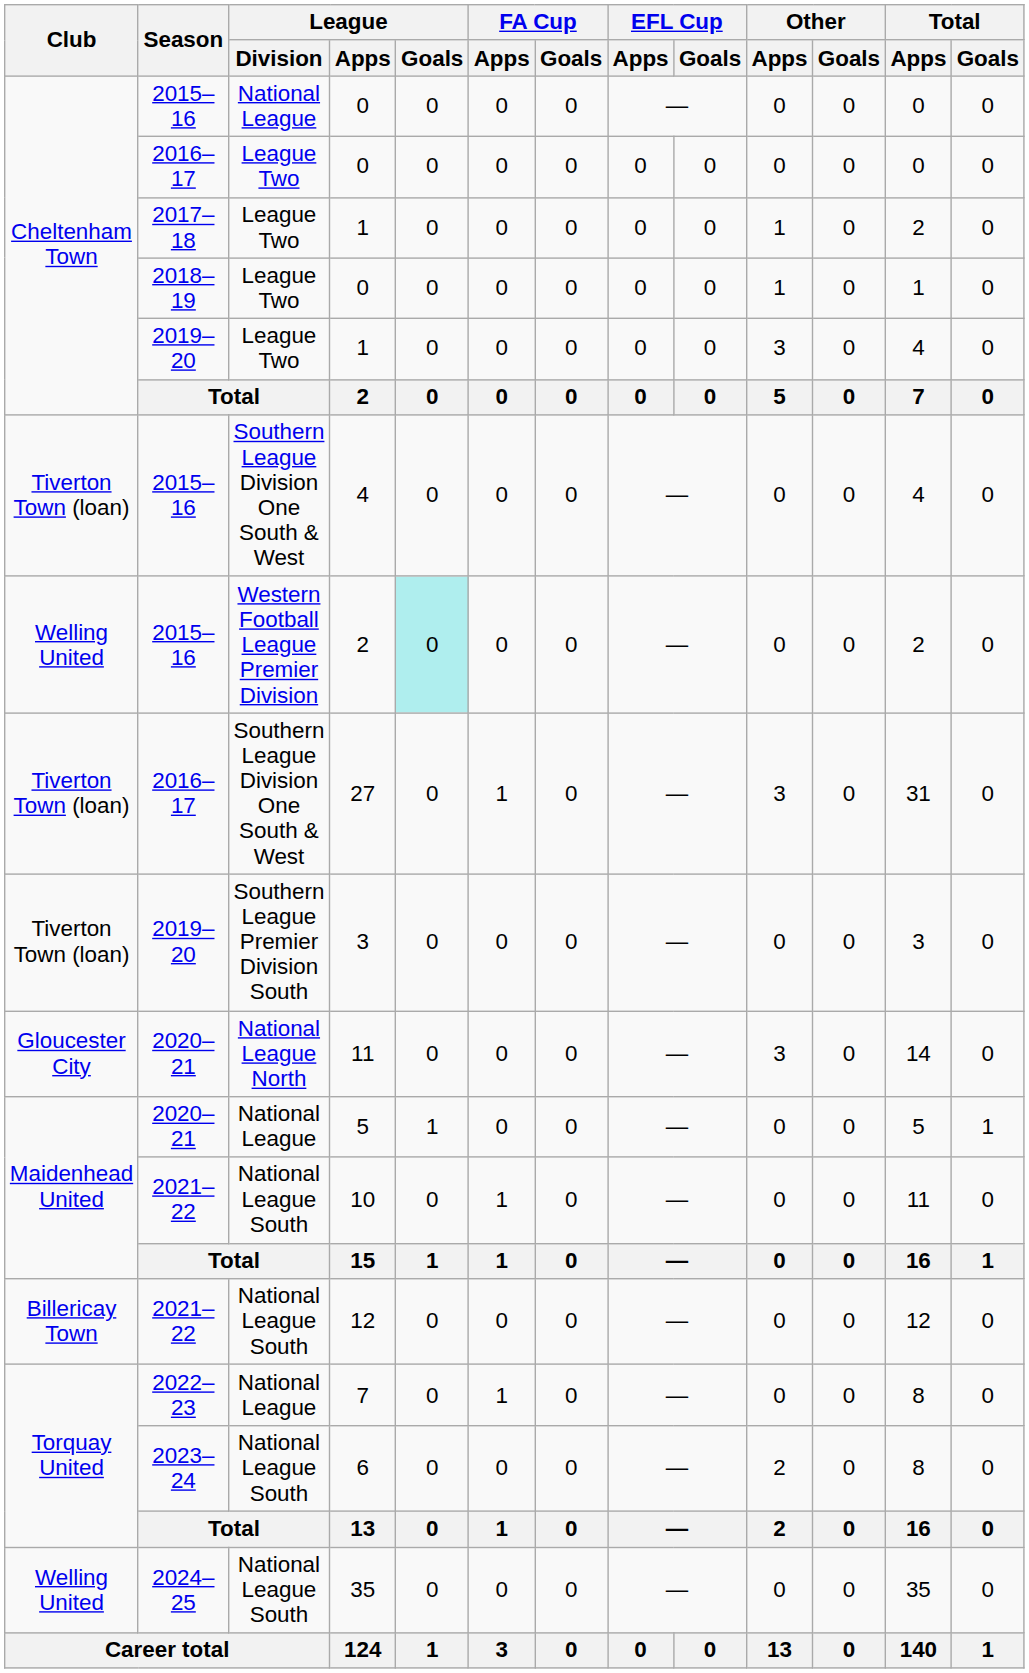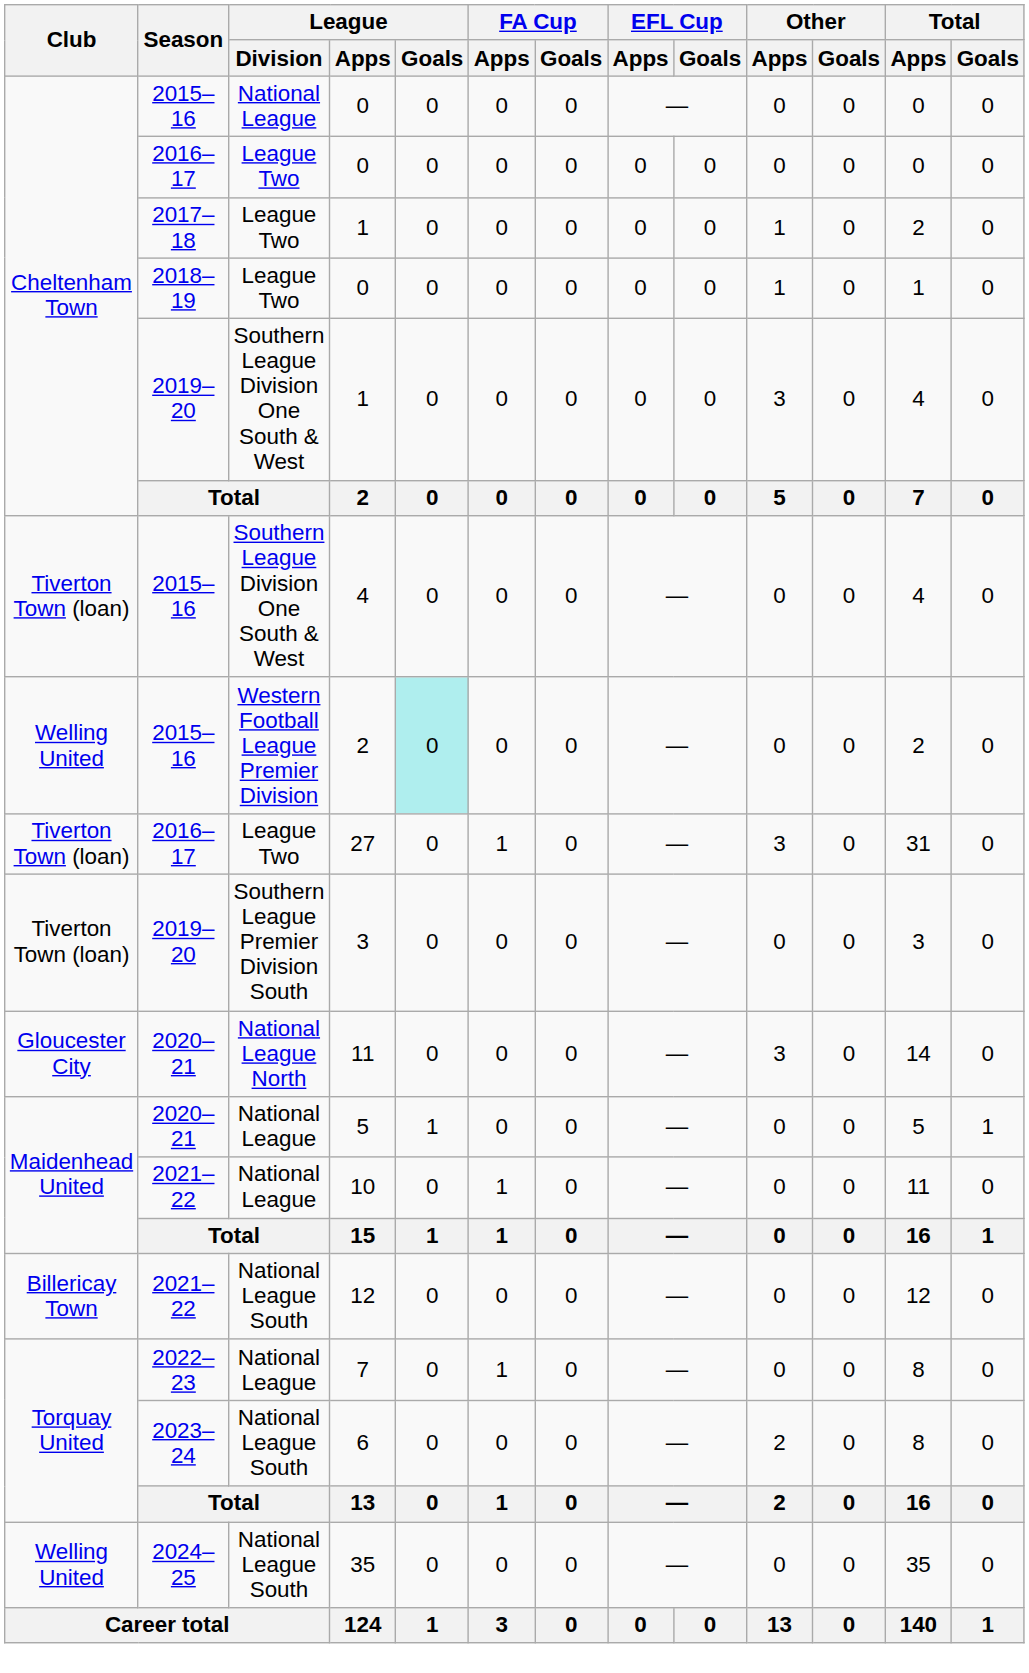 <table class="wikitable" style="text-align: center;">
 <tr>
 <th rowspan="2">Club</th>
 <th rowspan="2">Season</th>
 <th colspan="3">League</th>
 <th colspan="2"><a href='#'>FA Cup</a></th>
 <th colspan="2"><a href='#'>EFL Cup</a></th>
 <th colspan="2">Other</th>
 <th colspan="2">Total</th>
 </tr>
 <tr>
 <th>Division</th>
 <th>Apps</th>
 <th>Goals</th>
 <th>Apps</th>
 <th>Goals</th>
 <th>Apps</th>
 <th>Goals</th>
 <th>Apps</th>
 <th>Goals</th>
 <th>Apps</th>
 <th>Goals</th>
 </tr>
 <tr>
 <td rowspan="6" valign="center"><a href='#'>Cheltenham Town</a></td>
 <td><a href='#'>2015–16</a></td>
 <td><a href='#'>National League</a></td>
 <td>0</td>
 <td>0</td>
 <td>0</td>
 <td>0</td>
 <td colspan="2">—</td>
 <td>0</td>
 <td>0</td>
 <td>0</td>
 <td>0</td>
 </tr>
 <tr>
 <td><a href='#'>2016–17</a></td>
 <td><a href='#'>League Two</a></td>
 <td>0</td>
 <td>0</td>
 <td>0</td>
 <td>0</td>
 <td>0</td>
 <td>0</td>
 <td>0</td>
 <td>0</td>
 <td>0</td>
 <td>0</td>
 </tr>
 <tr>
 <td><a href='#'>2017–18</a></td>
 <td>League Two</td>
 <td>1</td>
 <td>0</td>
 <td>0</td>
 <td>0</td>
 <td>0</td>
 <td>0</td>
 <td>1</td>
 <td>0</td>
 <td>2</td>
 <td>0</td>
 </tr>
 <tr>
 <td><a href='#'>2018–19</a></td>
 <td>League Two</td>
 <td>0</td>
 <td>0</td>
 <td>0</td>
 <td>0</td>
 <td>0</td>
 <td>0</td>
 <td>1</td>
 <td>0</td>
 <td>1</td>
 <td>0</td>
 </tr>
 <tr>
 <td><a href='#'>2019–20</a></td>
-<td>League Two</td>
+<td>Southern League Division One South & West</td>
 <td>1</td>
 <td>0</td>
 <td>0</td>
 <td>0</td>
 <td>0</td>
 <td>0</td>
 <td>3</td>
 <td>0</td>
 <td>4</td>
 <td>0</td>
 </tr>
 <tr>
 <th colspan="2">Total</th>
 <th>2</th>
 <th>0</th>
 <th>0</th>
 <th>0</th>
 <th>0</th>
 <th>0</th>
 <th>5</th>
 <th>0</th>
 <th>7</th>
 <th>0</th>
 </tr>
 <tr>
 <td><a href='#'>Tiverton Town</a> (loan)</td>
 <td><a href='#'>2015–16</a></td>
 <td><a href='#'>Southern League</a> Division One South & West</td>
 <td>4</td>
 <td>0</td>
 <td>0</td>
 <td>0</td>
 <td colspan="2">—</td>
 <td>0</td>
 <td>0</td>
 <td>4</td>
 <td>0</td>
 </tr>
 <tr>
 <td><a href='#'>Welling United</a></td>
 <td><a href='#'>2015–16</a></td>
 <td><a href='#'>Western Football League Premier Division</a></td>
 <td>2</td>
 <td style="background: paleturquoise;">0</td>
 <td>0</td>
 <td>0</td>
 <td colspan="2">—</td>
 <td>0</td>
 <td>0</td>
 <td>2</td>
 <td>0</td>
 </tr>
 <tr>
 <td><a href='#'>Tiverton Town</a> (loan)</td>
 <td><a href='#'>2016–17</a></td>
-<td>Southern League Division One South & West</td>
+<td>League Two</td>
 <td>27</td>
 <td>0</td>
 <td>1</td>
 <td>0</td>
 <td colspan="2">—</td>
 <td>3</td>
 <td>0</td>
 <td>31</td>
 <td>0</td>
 </tr>
 <tr>
 <td>Tiverton Town (loan)</td>
 <td><a href='#'>2019–20</a></td>
 <td>Southern League Premier Division South</td>
 <td>3</td>
 <td>0</td>
 <td>0</td>
 <td>0</td>
 <td colspan="2">—</td>
 <td>0</td>
 <td>0</td>
 <td>3</td>
 <td>0</td>
 </tr>
 <tr>
 <td><a href='#'>Gloucester City</a></td>
 <td><a href='#'>2020–21</a></td>
 <td><a href='#'>National League North</a></td>
 <td>11</td>
 <td>0</td>
 <td>0</td>
 <td>0</td>
 <td colspan="2">—</td>
 <td>3</td>
 <td>0</td>
 <td>14</td>
 <td>0</td>
 </tr>
 <tr>
 <td rowspan="3"><a href='#'>Maidenhead United</a></td>
 <td><a href='#'>2020–21</a></td>
 <td>National League</td>
 <td>5</td>
 <td>1</td>
 <td>0</td>
 <td>0</td>
 <td colspan="2">—</td>
 <td>0</td>
 <td>0</td>
 <td>5</td>
 <td>1</td>
 </tr>
 <tr>
 <td><a href='#'>2021–22</a></td>
-<td>National League South</td>
+<td>National League</td>
 <td>10</td>
 <td>0</td>
 <td>1</td>
 <td>0</td>
 <td colspan="2">—</td>
 <td>0</td>
 <td>0</td>
 <td>11</td>
 <td>0</td>
 </tr>
 <tr>
 <th colspan="2">Total</th>
 <th>15</th>
 <th>1</th>
 <th>1</th>
 <th>0</th>
 <th colspan="2">—</th>
 <th>0</th>
 <th>0</th>
 <th>16</th>
 <th>1</th>
 </tr>
 <tr>
 <td><a href='#'>Billericay Town</a></td>
 <td><a href='#'>2021–22</a></td>
 <td>National League South</td>
 <td>12</td>
 <td>0</td>
 <td>0</td>
 <td>0</td>
 <td colspan="2">—</td>
 <td>0</td>
 <td>0</td>
 <td>12</td>
 <td>0</td>
 </tr>
 <tr>
 <td rowspan="3"><a href='#'>Torquay United</a></td>
 <td><a href='#'>2022–23</a></td>
 <td>National League</td>
 <td>7</td>
 <td>0</td>
 <td>1</td>
 <td>0</td>
 <td colspan="2">—</td>
 <td>0</td>
 <td>0</td>
 <td>8</td>
 <td>0</td>
 </tr>
 <tr>
 <td><a href='#'>2023–24</a></td>
 <td>National League South</td>
 <td>6</td>
 <td>0</td>
 <td>0</td>
 <td>0</td>
 <td colspan="2">—</td>
 <td>2</td>
 <td>0</td>
 <td>8</td>
 <td>0</td>
 </tr>
 <tr>
 <th colspan="2">Total</th>
 <th>13</th>
 <th>0</th>
 <th>1</th>
 <th>0</th>
 <th colspan="2">—</th>
 <th>2</th>
 <th>0</th>
 <th>16</th>
 <th>0</th>
 </tr>
 <tr>
 <td><a href='#'>Welling United</a></td>
 <td><a href='#'>2024–25</a></td>
 <td>National League South</td>
 <td>35</td>
 <td>0</td>
 <td>0</td>
 <td>0</td>
 <td colspan="2">—</td>
 <td>0</td>
 <td>0</td>
 <td>35</td>
 <td>0</td>
 </tr>
 <tr>
 <th colspan="3">Career total</th>
 <th>124</th>
 <th>1</th>
 <th>3</th>
 <th>0</th>
 <th>0</th>
 <th>0</th>
 <th>13</th>
 <th>0</th>
 <th>140</th>
 <th>1</th>
 </tr>
 </table>
